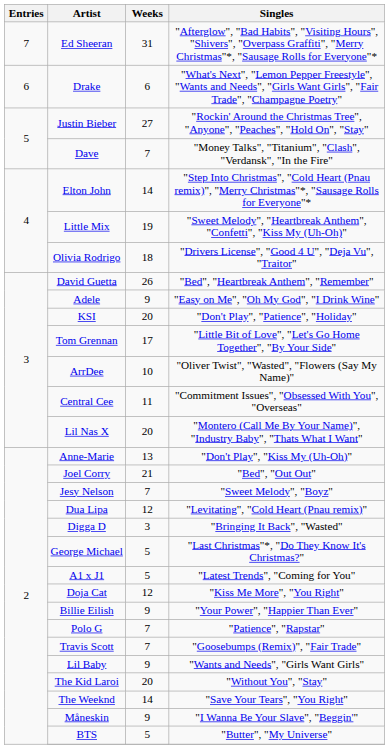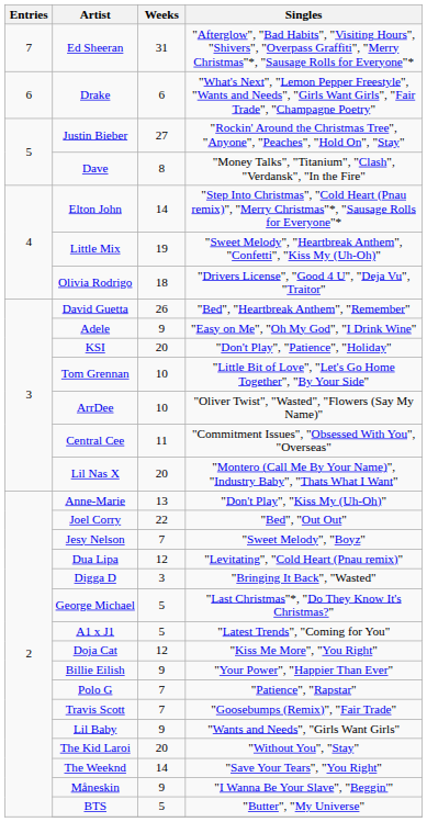 <table class="wikitable sortable" style="text-align: center;">
 <tr>
 <th scope="col" style="width:55px;" data-sort-type="number">Entries</th>
 <th scope="col" style="text-align:center;">Artist</th>
 <th scope="col" style="width:55px;" data-sort-type="number">Weeks</th>
 <th scope="col" style="width:300px;">Singles</th>
 </tr>
 <tr>
 <td style="text-align:center">7</td>
 <td><a href='#'>Ed Sheeran</a></td>
 <td>31</td>
 <td>"<a href='#'>Afterglow</a>", "<a href='#'>Bad Habits</a>", "<a href='#'>Visiting Hours</a>", "<a href='#'>Shivers</a>", "<a href='#'>Overpass Graffiti</a>", "<a href='#'>Merry Christmas</a>"*, "<a href='#'>Sausage Rolls for Everyone</a>"*</td>
 </tr>
 <tr>
 <td style="text-align:center">6</td>
 <td><a href='#'>Drake</a></td>
 <td>6</td>
 <td>"<a href='#'>What's Next</a>", "<a href='#'>Lemon Pepper Freestyle</a>", "<a href='#'>Wants and Needs</a>", "<a href='#'>Girls Want Girls</a>", "<a href='#'>Fair Trade</a>", "<a href='#'>Champagne Poetry</a>"</td>
 </tr>
 <tr>
 <td rowspan="2" style="text-align:center">5</td>
 <td><a href='#'>Justin Bieber</a></td>
 <td>27</td>
 <td>"<a href='#'>Rockin' Around the Christmas Tree</a>", "<a href='#'>Anyone</a>", "<a href='#'>Peaches</a>", "<a href='#'>Hold On</a>", "<a href='#'>Stay</a>"</td>
 </tr>
 <tr>
 <td><a href='#'>Dave</a> </td>
-<td>7</td>
+<td>8</td>
 <td>"Money Talks", "Titanium", "<a href='#'>Clash</a>", "Verdansk", "In the Fire"</td>
 </tr>
 <tr>
 <td rowspan="3" style="text-align:center">4</td>
 <td><a href='#'>Elton John</a></td>
 <td>14</td>
 <td>"<a href='#'>Step Into Christmas</a>", "<a href='#'>Cold Heart (Pnau remix)</a>", "<a href='#'>Merry Christmas</a>"*, "<a href='#'>Sausage Rolls for Everyone</a>"*</td>
 </tr>
 <tr>
 <td><a href='#'>Little Mix</a></td>
 <td>19</td>
 <td>"<a href='#'>Sweet Melody</a>", "<a href='#'>Heartbreak Anthem</a>", "<a href='#'>Confetti</a>", "<a href='#'>Kiss My (Uh-Oh)</a>"</td>
 </tr>
 <tr>
 <td><a href='#'>Olivia Rodrigo</a></td>
 <td>18</td>
 <td>"<a href='#'>Drivers License</a>", "<a href='#'>Good 4 U</a>", "<a href='#'>Deja Vu</a>", "<a href='#'>Traitor</a>"</td>
 </tr>
 <tr>
 <td rowspan="7" style="text-align:center">3</td>
 <td><a href='#'>David Guetta</a></td>
 <td>26</td>
 <td>"<a href='#'>Bed</a>", "<a href='#'>Heartbreak Anthem</a>", "<a href='#'>Remember</a>"</td>
 </tr>
 <tr>
 <td><a href='#'>Adele</a></td>
 <td>9</td>
 <td>"<a href='#'>Easy on Me</a>", "<a href='#'>Oh My God</a>", "<a href='#'>I Drink Wine</a>"</td>
 </tr>
 <tr>
 <td><a href='#'>KSI</a></td>
 <td>20</td>
 <td>"<a href='#'>Don't Play</a>", "<a href='#'>Patience</a>", "<a href='#'>Holiday</a>"</td>
 </tr>
 <tr>
 <td><a href='#'>Tom Grennan</a></td>
-<td>17</td>
+<td>10</td>
 <td>"<a href='#'>Little Bit of Love</a>", "<a href='#'>Let's Go Home Together</a>", "<a href='#'>By Your Side</a>"</td>
 </tr>
 <tr>
 <td><a href='#'>ArrDee</a></td>
 <td>10</td>
 <td>"Oliver Twist", "Wasted", "Flowers (Say My Name)"</td>
 </tr>
 <tr>
 <td><a href='#'>Central Cee</a> </td>
 <td>11</td>
 <td>"Commitment Issues", "<a href='#'>Obsessed With You</a>", "Overseas"</td>
 </tr>
 <tr>
 <td><a href='#'>Lil Nas X</a></td>
 <td>20</td>
 <td>"<a href='#'>Montero (Call Me By Your Name)</a>", "<a href='#'>Industry Baby</a>", "<a href='#'>Thats What I Want</a>"</td>
 </tr>
 <tr>
 <td rowspan="18" style="text-align:center">2</td>
 <td><a href='#'>Anne-Marie</a></td>
 <td>13</td>
 <td>"<a href='#'>Don't Play</a>", "<a href='#'>Kiss My (Uh-Oh)</a>"</td>
 </tr>
 <tr>
 <td><a href='#'>Joel Corry</a></td>
-<td>21</td>
+<td>22</td>
 <td>"<a href='#'>Bed</a>", "<a href='#'>Out Out</a>"</td>
 </tr>
 <tr>
 <td><a href='#'>Jesy Nelson</a> </td>
 <td>7</td>
 <td>"<a href='#'>Sweet Melody</a>", "<a href='#'>Boyz</a>"</td>
 </tr>
 <tr>
 <td><a href='#'>Dua Lipa</a></td>
 <td>12</td>
 <td>"<a href='#'>Levitating</a>", "<a href='#'>Cold Heart (Pnau remix)</a>"</td>
 </tr>
 <tr>
 <td><a href='#'>Digga D</a></td>
 <td>3</td>
 <td>"<a href='#'>Bringing It Back</a>", "Wasted"</td>
 </tr>
 <tr>
 <td><a href='#'>George Michael</a> </td>
 <td>5</td>
 <td>"<a href='#'>Last Christmas</a>"*, "<a href='#'>Do They Know It's Christmas?</a>"</td>
 </tr>
 <tr>
 <td><a href='#'>A1 x J1</a></td>
 <td>5</td>
 <td>"<a href='#'>Latest Trends</a>", "Coming for You"</td>
 </tr>
 <tr>
 <td><a href='#'>Doja Cat</a></td>
 <td>12</td>
 <td>"<a href='#'>Kiss Me More</a>", "<a href='#'>You Right</a>"</td>
 </tr>
 <tr>
 <td><a href='#'>Billie Eilish</a></td>
 <td>9</td>
 <td>"<a href='#'>Your Power</a>", "<a href='#'>Happier Than Ever</a>"</td>
 </tr>
 <tr>
 <td><a href='#'>Polo G</a></td>
 <td>7</td>
 <td>"<a href='#'>Patience</a>", "<a href='#'>Rapstar</a>"</td>
 </tr>
 <tr>
 <td><a href='#'>Travis Scott</a></td>
 <td>7</td>
 <td>"<a href='#'>Goosebumps (Remix)</a>", "<a href='#'>Fair Trade</a>"</td>
 </tr>
 <tr>
 <td><a href='#'>Lil Baby</a> </td>
 <td>9</td>
 <td>"<a href='#'>Wants and Needs</a>", "Girls Want Girls"</td>
 </tr>
 <tr>
 <td><a href='#'>The Kid Laroi</a></td>
 <td>20</td>
 <td>"<a href='#'>Without You</a>", "<a href='#'>Stay</a>"</td>
 </tr>
 <tr>
 <td><a href='#'>The Weeknd</a></td>
 <td>14</td>
 <td>"<a href='#'>Save Your Tears</a>", "<a href='#'>You Right</a>"</td>
 </tr>
 <tr>
 <td><a href='#'>Måneskin</a></td>
 <td>9</td>
 <td>"<a href='#'>I Wanna Be Your Slave</a>", "<a href='#'>Beggin'</a>"</td>
 </tr>
 <tr>
 <td><a href='#'>BTS</a></td>
 <td>5</td>
 <td>"<a href='#'>Butter</a>", "<a href='#'>My Universe</a>"</td>
 </tr>
 <tr>
 </tr>
 </table>
